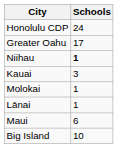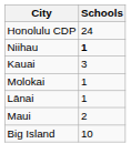 <table class="wikitable" border="1">
 <tr>
 <th>City</th>
 <th>Schools</th>
 </tr>
 <tr>
 <td>Honolulu CDP</td>
 <td>24</td>
-</tr>
-<tr>
-<td>Greater Oahu</td>
-<td>17</td>
 </tr>
 <tr>
 <td>Niihau</td>
 <td><strong>1</strong></td>
 </tr>
 <tr>
 <td>Kauai</td>
 <td>3</td>
 </tr>
 <tr>
 <td>Molokai</td>
 <td>1</td>
 </tr>
 <tr>
 <td>Lānai</td>
 <td>1</td>
 </tr>
 <tr>
 <td>Maui</td>
-<td>6</td>
+<td>2</td>
 </tr>
 <tr>
 <td>Big Island</td>
 <td>10</td>
 </tr>
 </table>
